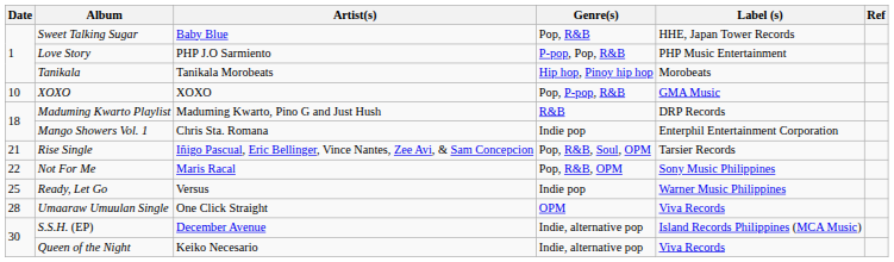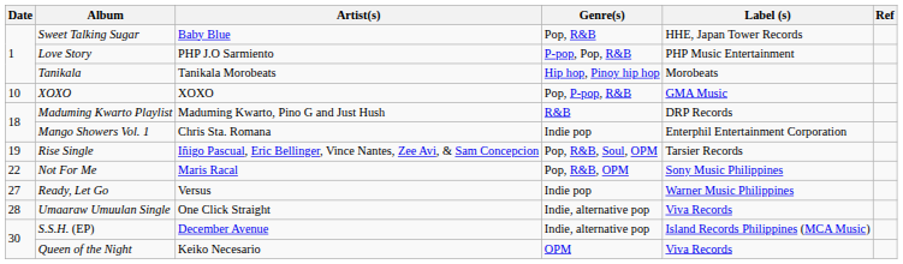 <table class="wikitable">
 <tr>
 <th>Date</th>
 <th>Album</th>
 <th>Artist(s)</th>
 <th>Genre(s)</th>
 <th>Label (s)</th>
 <th>Ref</th>
 </tr>
 <tr>
 <td rowspan=3>1</td>
 <td><em>Sweet Talking Sugar</em></td>
 <td><a href='#'>Baby Blue</a></td>
 <td>Pop, <a href='#'>R&B</a></td>
 <td>HHE, Japan Tower Records</td>
 <td></td>
 </tr>
 <tr>
 <td><em>Love Story</em></td>
 <td>PHP J.O Sarmiento</td>
 <td><a href='#'>P-pop</a>, Pop, <a href='#'>R&B</a></td>
 <td>PHP Music Entertainment</td>
 <td></td>
 </tr>
 <tr>
 <td><em> Tanikala </em></td>
 <td>Tanikala Morobeats</td>
 <td><a href='#'>Hip hop</a>, <a href='#'>Pinoy hip hop</a></td>
 <td>Morobeats</td>
 <td></td>
 </tr>
 <tr>
 <td>10</td>
 <td><em>XOXO</em></td>
 <td>XOXO</td>
 <td>Pop, <a href='#'>P-pop</a>, <a href='#'>R&B</a></td>
 <td><a href='#'>GMA Music</a></td>
 <td></td>
 </tr>
 <tr>
 <td rowspan=2>18</td>
 <td><em>Maduming Kwarto Playlist</em></td>
 <td>Maduming Kwarto, Pino G and Just Hush</td>
 <td><a href='#'>R&B</a></td>
 <td>DRP Records</td>
 <td></td>
 </tr>
 <tr>
 <td><em>Mango Showers Vol. 1</em></td>
 <td>Chris Sta. Romana</td>
 <td>Indie pop</td>
 <td>Enterphil Entertainment Corporation</td>
 <td></td>
 </tr>
 <tr>
-<td>21</td>
+<td>19</td>
 <td><em>Rise Single</em></td>
 <td><a href='#'>Iñigo Pascual</a>, <a href='#'>Eric Bellinger</a>, Vince Nantes, <a href='#'>Zee Avi</a>, & <a href='#'>Sam Concepcion</a></td>
 <td>Pop, <a href='#'>R&B</a>, <a href='#'>Soul</a>, <a href='#'>OPM</a></td>
 <td>Tarsier Records</td>
 <td></td>
 </tr>
 <tr>
 <td>22</td>
 <td><em>Not For Me</em></td>
 <td><a href='#'>Maris Racal</a></td>
 <td>Pop, <a href='#'>R&B</a>, <a href='#'>OPM</a></td>
 <td><a href='#'>Sony Music Philippines</a></td>
 <td></td>
 </tr>
 <tr>
-<td>25</td>
+<td>27</td>
 <td><em>Ready, Let Go</em></td>
 <td>Versus</td>
 <td>Indie pop</td>
 <td><a href='#'>Warner Music Philippines</a></td>
 <td></td>
 </tr>
 <tr>
 <td>28</td>
 <td><em>Umaaraw Umuulan Single</em></td>
 <td>One Click Straight</td>
-<td><a href='#'>OPM</a></td>
+<td>Indie, alternative pop</td>
 <td><a href='#'>Viva Records</a></td>
 <td></td>
 </tr>
 <tr>
 <td rowspan=2>30</td>
 <td><em>S.S.H.</em> (EP)</td>
 <td><a href='#'>December Avenue</a></td>
 <td>Indie, alternative pop</td>
 <td><a href='#'>Island Records Philippines</a> (<a href='#'>MCA Music</a>)</td>
 <td></td>
 </tr>
 <tr>
 <td><em>Queen of the Night</em></td>
 <td>Keiko Necesario</td>
-<td>Indie, alternative pop</td>
+<td><a href='#'>OPM</a></td>
 <td><a href='#'>Viva Records</a></td>
 <td></td>
 </tr>
 </table>
